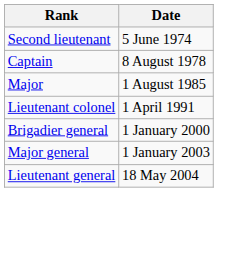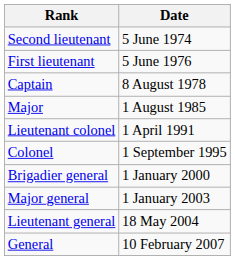 <table class="wikitable">
 <tr>
 <th>Rank</th>
 <th>Date</th>
 </tr>
 <tr>
 <td> <a href='#'>Second lieutenant</a></td>
 <td>5 June 1974</td>
+</tr>
+<tr>
+<td> <a href='#'>First lieutenant</a></td>
+<td>5 June 1976</td>
 </tr>
 <tr>
 <td> <a href='#'>Captain</a></td>
 <td>8 August 1978</td>
 </tr>
 <tr>
 <td> <a href='#'>Major</a></td>
 <td>1 August 1985</td>
 </tr>
 <tr>
 <td> <a href='#'>Lieutenant colonel</a></td>
 <td>1 April 1991</td>
 </tr>
 <tr>
+<td> <a href='#'>Colonel</a></td>
+<td>1 September 1995</td>
+</tr>
+<tr>
 <td> <a href='#'>Brigadier general</a></td>
 <td>1 January 2000</td>
 </tr>
 <tr>
 <td> <a href='#'>Major general</a></td>
 <td>1 January 2003</td>
 </tr>
 <tr>
 <td> <a href='#'>Lieutenant general</a></td>
 <td>18 May 2004</td>
 </tr>
+<tr>
+<td> <a href='#'>General</a></td>
+<td>10 February 2007</td>
+</tr>
 </table>
